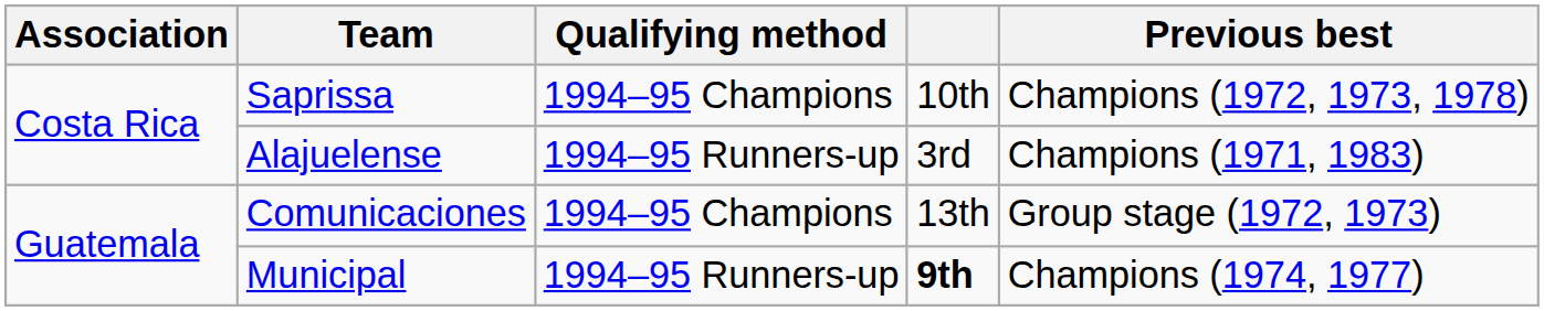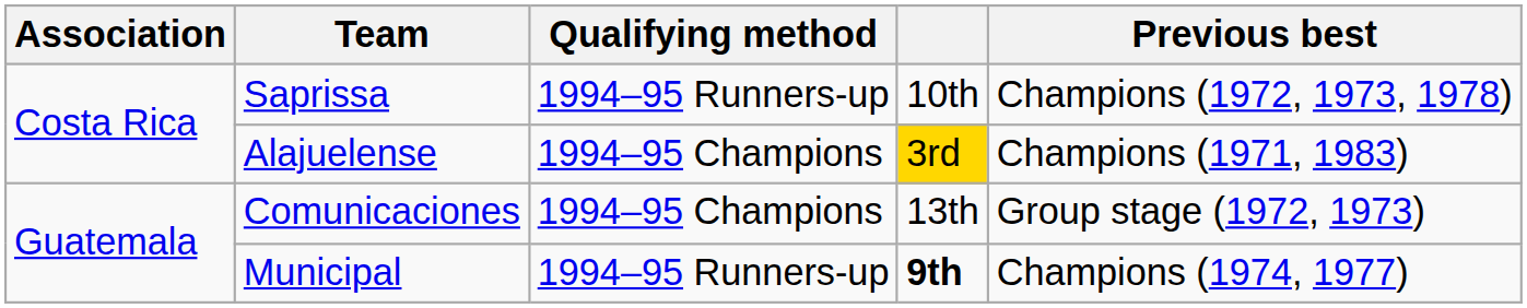 <table class="wikitable">
 <tr>
 <th>Association</th>
 <th>Team</th>
 <th>Qualifying method</th>
 <th></th>
 <th>Previous best</th>
 </tr>
 <tr>
 <td rowspan=2> <a href='#'>Costa Rica</a></td>
 <td><a href='#'>Saprissa</a></td>
-<td><a href='#'>1994–95</a> Champions</td>
+<td><a href='#'>1994–95</a> Runners-up</td>
 <td>10th</td>
 <td>Champions (<a href='#'>1972</a>, <a href='#'>1973</a>, <a href='#'>1978</a>)</td>
 </tr>
 <tr>
 <td><a href='#'>Alajuelense</a></td>
-<td><a href='#'>1994–95</a> Runners-up</td>
-<td>3rd</td>
+<td><a href='#'>1994–95</a> Champions</td>
+<td style="background: gold;">3rd</td>
 <td>Champions (<a href='#'>1971</a>, <a href='#'>1983</a>)</td>
 </tr>
 <tr>
 <td rowspan=2> <a href='#'>Guatemala</a></td>
 <td><a href='#'>Comunicaciones</a></td>
 <td><a href='#'>1994–95</a> Champions</td>
 <td>13th</td>
 <td>Group stage (<a href='#'>1972</a>, <a href='#'>1973</a>)</td>
 </tr>
 <tr>
 <td><a href='#'>Municipal</a></td>
 <td><a href='#'>1994–95</a> Runners-up</td>
 <td><strong>9th</strong></td>
 <td>Champions (<a href='#'>1974</a>, <a href='#'>1977</a>)</td>
 </tr>
 </table>
